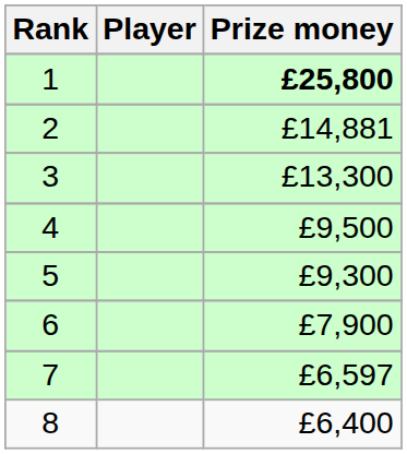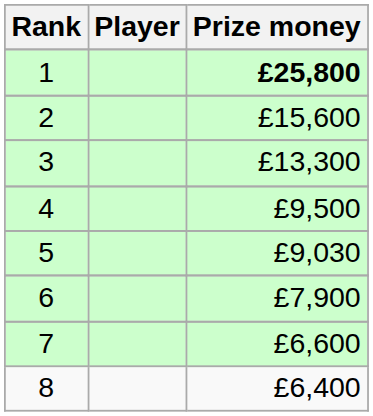 <table class="wikitable" style=text-align:right; margin-left:1em">
 <tr>
 <th>Rank</th>
 <th>Player</th>
 <th>Prize money</th>
 </tr>
 <tr>
 </tr>
 <tr style="background-color:#ccffcc">
 <td align=center>1</td>
 <td style="text-align:left"></td>
 <td><strong>£25,800</strong></td>
 </tr>
 <tr>
 </tr>
 <tr style="background-color:#ccffcc">
 <td align=center>2</td>
 <td style="text-align:left"></td>
-<td>£14,881</td>
+<td>£15,600</td>
 </tr>
 <tr>
 </tr>
 <tr style="background-color:#ccffcc">
 <td align=center>3</td>
 <td style="text-align:left"></td>
 <td>£13,300</td>
 </tr>
 <tr>
 </tr>
 <tr style="background-color:#ccffcc">
 <td align=center>4</td>
 <td style="text-align:left"></td>
 <td>£9,500</td>
 </tr>
 <tr>
 </tr>
 <tr style="background-color:#ccffcc">
 <td align=center>5</td>
 <td style="text-align:left"></td>
-<td>£9,300</td>
+<td>£9,030</td>
 </tr>
 <tr>
 </tr>
 <tr style="background-color:#ccffcc">
 <td align=center>6</td>
 <td style="text-align:left"></td>
 <td>£7,900</td>
 </tr>
 <tr>
 </tr>
 <tr style="background-color:#ccffcc">
 <td align=center>7</td>
 <td style="text-align:left"></td>
-<td>£6,597</td>
+<td>£6,600</td>
 </tr>
 <tr>
 <td align=center>8</td>
 <td style="text-align:left"></td>
 <td>£6,400</td>
 </tr>
 </table>
